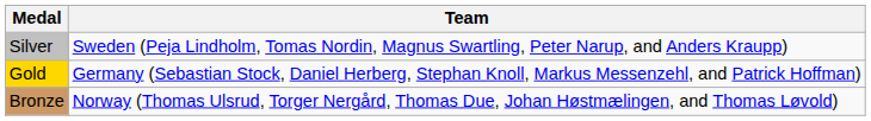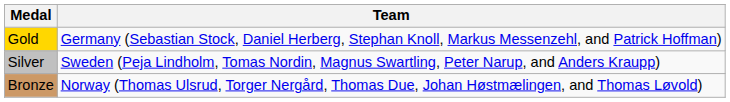 <table class="wikitable">
 <tr>
 <th>Medal</th>
 <th>Team</th>
 </tr>
 <tr>
+<td bgcolor="gold">Gold</td>
+<td>  <a href='#'>Germany</a> (<a href='#'>Sebastian Stock</a>, <a href='#'>Daniel Herberg</a>, <a href='#'>Stephan Knoll</a>, <a href='#'>Markus Messenzehl</a>, and <a href='#'>Patrick Hoffman</a>)</td>
+</tr>
+<tr>
 <td bgcolor="silver">Silver</td>
 <td>  <a href='#'>Sweden</a> (<a href='#'>Peja Lindholm</a>, <a href='#'>Tomas Nordin</a>, <a href='#'>Magnus Swartling</a>, <a href='#'>Peter Narup</a>, and <a href='#'>Anders Kraupp</a>)</td>
-</tr>
-<tr>
-<td bgcolor="gold">Gold</td>
-<td>  <a href='#'>Germany</a> (<a href='#'>Sebastian Stock</a>, <a href='#'>Daniel Herberg</a>, <a href='#'>Stephan Knoll</a>, <a href='#'>Markus Messenzehl</a>, and <a href='#'>Patrick Hoffman</a>)</td>
 </tr>
 <tr>
 <td bgcolor="CC9966">Bronze</td>
 <td>  <a href='#'>Norway</a> (<a href='#'>Thomas Ulsrud</a>, <a href='#'>Torger Nergård</a>, <a href='#'>Thomas Due</a>, <a href='#'>Johan Høstmælingen</a>, and <a href='#'>Thomas Løvold</a>)</td>
 </tr>
 </table>
